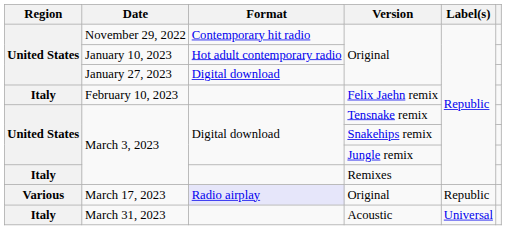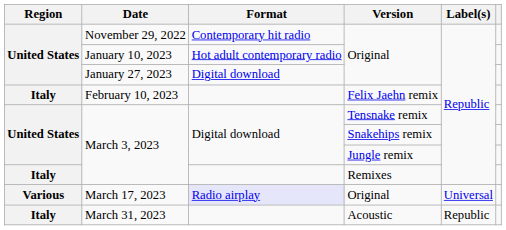 <table class="wikitable plainrowheaders">
 <tr>
 <th scope="col">Region</th>
 <th scope="col">Date</th>
 <th scope="col">Format</th>
 <th scope="col">Version</th>
 <th scope="col">Label(s)</th>
 <th scope="col"></th>
 </tr>
 <tr>
 <th rowspan="3" scope="row">United States</th>
 <td>November 29, 2022</td>
 <td><a href='#'>Contemporary hit radio</a></td>
 <td rowspan="3">Original</td>
 <td rowspan="8"><a href='#'>Republic</a></td>
 <td style="text-align:center;"></td>
 </tr>
 <tr>
 <td>January 10, 2023</td>
 <td><a href='#'>Hot adult contemporary radio</a></td>
 <td style="text-align:center;"></td>
 </tr>
 <tr>
 <td>January 27, 2023</td>
 <td><a href='#'>Digital download</a></td>
 <td style="text-align:center;"></td>
 </tr>
 <tr>
 <th scope="row">Italy</th>
 <td>February 10, 2023</td>
 <td></td>
 <td><a href='#'>Felix Jaehn</a> remix</td>
 <td style="text-align:center;"></td>
 </tr>
 <tr>
 <th rowspan="3" scope="row">United States</th>
 <td rowspan="4">March 3, 2023</td>
 <td rowspan="3">Digital download</td>
 <td><a href='#'>Tensnake</a> remix</td>
 <td style="text-align:center;"></td>
 </tr>
 <tr>
 <td><a href='#'>Snakehips</a> remix</td>
 <td style="text-align:center;"></td>
 </tr>
 <tr>
 <td><a href='#'>Jungle</a> remix</td>
 <td style="text-align:center;"></td>
 </tr>
 <tr>
 <th scope="row">Italy</th>
 <td></td>
 <td>Remixes</td>
 <td style="text-align:center;"></td>
 </tr>
 <tr>
 <th scope="row">Various</th>
 <td>March 17, 2023</td>
 <td style="background: lavender;"><a href='#'>Radio airplay</a></td>
 <td>Original</td>
-<td>Republic</td>
+<td><a href='#'>Universal</a></td>
 <td style="text-align:center;"></td>
 </tr>
 <tr>
 <th scope="row">Italy</th>
 <td>March 31, 2023</td>
 <td></td>
 <td>Acoustic</td>
-<td><a href='#'>Universal</a></td>
+<td>Republic</td>
 <td style="text-align:center;"></td>
 </tr>
 </table>
